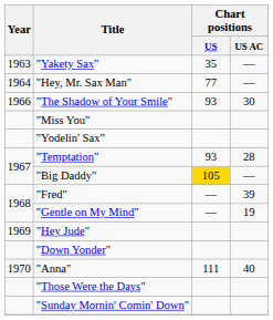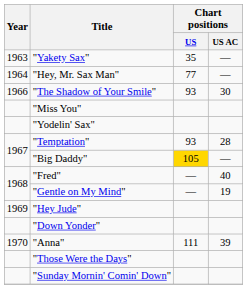 <table class="wikitable">
 <tr>
 <th rowspan="2">Year</th>
 <th rowspan="2">Title</th>
 <th colspan="2">Chart positions</th>
 </tr>
 <tr>
 <th width="45"><small><a href='#'>US</a></small></th>
 <th width="45"><small>US AC</small></th>
 </tr>
 <tr>
 <td>1963</td>
 <td>"<a href='#'>Yakety Sax</a>"</td>
 <td align="center">35</td>
 <td align="center">—</td>
 </tr>
 <tr>
 <td>1964</td>
 <td>"Hey, Mr. Sax Man"</td>
 <td align="center">77</td>
 <td align="center">—</td>
 </tr>
 <tr>
 <td>1966</td>
 <td>"<a href='#'>The Shadow of Your Smile</a>"</td>
 <td align="center">93</td>
 <td align="center">30</td>
 </tr>
 <tr>
 <td></td>
 <td>"Miss You"</td>
 <td align="center"></td>
 <td align="center"></td>
 </tr>
 <tr>
 <td></td>
 <td>"Yodelin' Sax"</td>
 <td align="center"></td>
 <td align="center"></td>
 </tr>
 <tr>
 <td rowspan="2">1967</td>
 <td>"<a href='#'>Temptation</a>"</td>
 <td align="center">93</td>
 <td align="center">28</td>
 </tr>
 <tr>
 <td>"Big Daddy"</td>
 <td align="center" style="background: gold;">105</td>
 <td align="center">—</td>
 </tr>
 <tr>
 <td rowspan="2">1968</td>
 <td>"Fred"</td>
 <td align="center">—</td>
-<td align="center">39</td>
+<td align="center">40</td>
 </tr>
 <tr>
 <td>"<a href='#'>Gentle on My Mind</a>"</td>
 <td align="center">—</td>
 <td align="center">19</td>
 </tr>
 <tr>
 <td>1969</td>
 <td>"<a href='#'>Hey Jude</a>"</td>
 <td align="center"></td>
 <td align="center"></td>
 </tr>
 <tr>
 <td></td>
 <td>"<a href='#'>Down Yonder</a>"</td>
 <td align="center"></td>
 <td align="center"></td>
 </tr>
 <tr>
 <td>1970</td>
 <td>"Anna"</td>
 <td align="center">111</td>
-<td align="center">40</td>
+<td align="center">39</td>
 </tr>
 <tr>
 <td></td>
 <td>"<a href='#'>Those Were the Days</a>"</td>
 <td align="center"></td>
 <td align="center"></td>
 </tr>
 <tr>
 <td></td>
 <td>"<a href='#'>Sunday Mornin' Comin' Down</a>"</td>
 <td align="center"></td>
 <td align="center"></td>
 </tr>
 <tr>
 </tr>
 </table>
